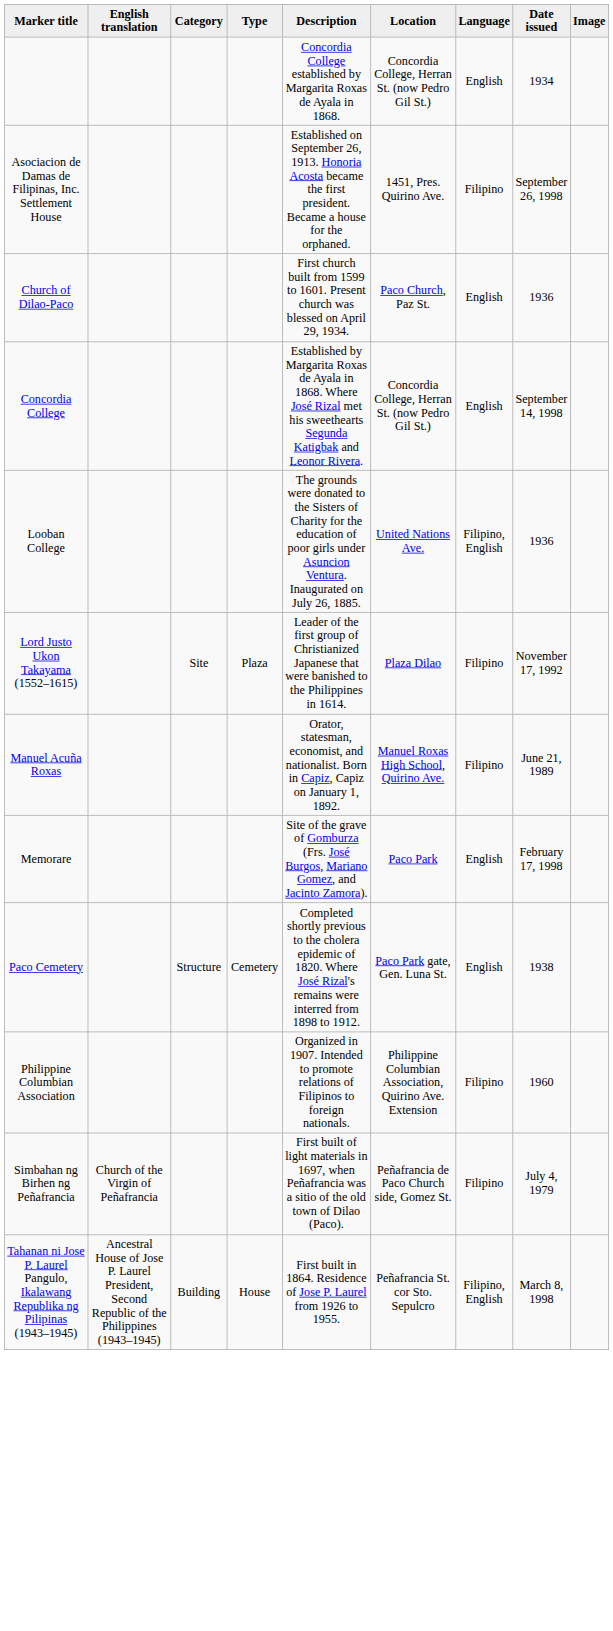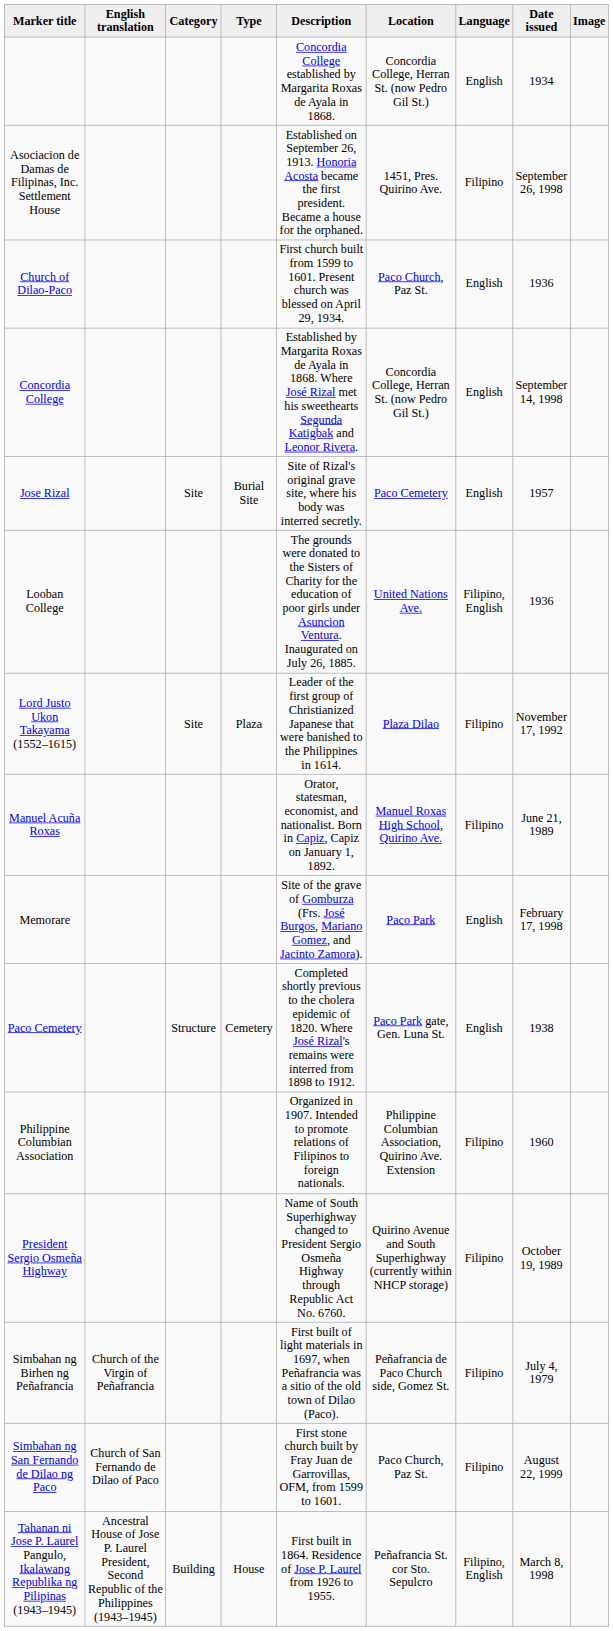 <table class="wikitable" style="width:90%; text-align:center;">
 <tr>
 <th style="width:20%; background:#efefef;">Marker title</th>
 <th style="width:20%; background:#efefef;">English translation</th>
 <th style="width:10%; background:#efefef;">Category</th>
 <th style="width:10%; background:#efefef;">Type</th>
 <th style="width:20%; background:#efefef;">Description</th>
 <th style="width:20%; background:#efefef;">Location</th>
 <th style="width:10%; background:#efefef;">Language</th>
 <th style="width:10%; background:#efefef;">Date issued</th>
 <th style="width:10%; background:#efefef;">Image</th>
 </tr>
 <tr>
 <td></td>
 <td></td>
 <td></td>
 <td></td>
 <td><a href='#'>Concordia College</a> established by Margarita Roxas de Ayala in 1868.</td>
 <td>Concordia College, Herran St. (now Pedro Gil St.)</td>
 <td>English</td>
 <td>1934</td>
 <td></td>
 </tr>
 <tr>
 <td>Asociacion de Damas de Filipinas, Inc.<br>Settlement House</td>
 <td></td>
 <td></td>
 <td></td>
 <td>Established on September 26, 1913. <a href='#'>Honoria Acosta</a> became the first president. Became a house for the orphaned.</td>
 <td>1451, Pres. Quirino Ave.</td>
 <td>Filipino</td>
 <td>September 26, 1998</td>
 <td></td>
 </tr>
 <tr>
 <td><a href='#'>Church of Dilao-Paco</a></td>
 <td></td>
 <td></td>
 <td></td>
 <td>First church built from 1599 to 1601. Present church was blessed on April 29, 1934.</td>
 <td><a href='#'>Paco Church</a>, Paz St.</td>
 <td>English</td>
 <td>1936</td>
 <td></td>
 </tr>
 <tr>
 <td><a href='#'>Concordia College</a></td>
 <td></td>
 <td></td>
 <td></td>
 <td>Established by Margarita Roxas de Ayala in 1868. Where <a href='#'>José Rizal</a> met his sweethearts <a href='#'>Segunda Katigbak</a> and <a href='#'>Leonor Rivera</a>.</td>
 <td>Concordia College, Herran St. (now Pedro Gil St.)</td>
 <td>English</td>
 <td>September 14, 1998</td>
 <td><br></td>
+</tr>
+<tr>
+<td><a href='#'>Jose Rizal</a></td>
+<td></td>
+<td>Site</td>
+<td>Burial Site</td>
+<td>Site of Rizal's original grave site, where his body was interred secretly.</td>
+<td><a href='#'>Paco Cemetery</a></td>
+<td>English</td>
+<td>1957</td>
+<td></td>
 </tr>
 <tr>
 <td>Looban College</td>
 <td></td>
 <td></td>
 <td></td>
 <td>The grounds were donated to the Sisters of Charity for the education of poor girls under <a href='#'>Asuncion Ventura</a>. Inaugurated on July 26, 1885.</td>
 <td><a href='#'>United Nations Ave.</a></td>
 <td>Filipino, English</td>
 <td>1936</td>
 <td></td>
 </tr>
 <tr>
 <td><a href='#'>Lord Justo Ukon Takayama</a><br>(1552–1615)</td>
 <td></td>
 <td>Site</td>
 <td>Plaza</td>
 <td>Leader of the first group of Christianized Japanese that were banished to the Philippines in 1614.</td>
 <td><a href='#'>Plaza Dilao</a></td>
 <td>Filipino</td>
 <td>November 17, 1992</td>
 <td></td>
 </tr>
 <tr>
 <td><a href='#'>Manuel Acuña Roxas</a></td>
 <td></td>
 <td></td>
 <td></td>
 <td>Orator, statesman, economist, and nationalist. Born in <a href='#'>Capiz</a>, Capiz on January 1, 1892.</td>
 <td><a href='#'>Manuel Roxas High School</a>, <a href='#'>Quirino Ave.</a></td>
 <td>Filipino</td>
 <td>June 21, 1989</td>
 <td></td>
 </tr>
 <tr>
 <td>Memorare</td>
 <td></td>
 <td></td>
 <td></td>
 <td>Site of the grave of <a href='#'>Gomburza</a> (Frs. <a href='#'>José Burgos</a>, <a href='#'>Mariano Gomez</a>, and <a href='#'>Jacinto Zamora</a>).</td>
 <td><a href='#'>Paco Park</a></td>
 <td>English</td>
 <td>February 17, 1998</td>
 <td></td>
 </tr>
 <tr>
 <td><a href='#'>Paco Cemetery</a></td>
 <td></td>
 <td>Structure</td>
 <td>Cemetery</td>
 <td>Completed shortly previous to the cholera epidemic of 1820. Where <a href='#'>José Rizal</a>'s remains were interred from 1898 to 1912.</td>
 <td><a href='#'>Paco Park</a> gate, Gen. Luna St.</td>
 <td>English</td>
 <td>1938</td>
 <td></td>
 </tr>
 <tr>
 <td>Philippine Columbian Association</td>
 <td></td>
 <td></td>
 <td></td>
 <td>Organized in 1907. Intended to promote relations of Filipinos to foreign nationals.</td>
 <td>Philippine Columbian Association, Quirino Ave. Extension</td>
 <td>Filipino</td>
 <td>1960</td>
 <td></td>
 </tr>
 <tr>
+<td><a href='#'>President Sergio Osmeña Highway</a></td>
+<td></td>
+<td></td>
+<td></td>
+<td>Name of South Superhighway changed to President Sergio Osmeña Highway through Republic Act No. 6760.</td>
+<td>Quirino Avenue and South Superhighway (currently within NHCP storage)</td>
+<td>Filipino</td>
+<td>October 19, 1989</td>
+<td></td>
+</tr>
+<tr>
 <td>Simbahan ng Birhen ng Peñafrancia</td>
 <td>Church of the Virgin of Peñafrancia</td>
 <td></td>
 <td></td>
 <td>First built of light materials in 1697, when Peñafrancia was a sitio of the old town of Dilao (Paco).</td>
 <td>Peñafrancia de Paco Church side, Gomez St.</td>
 <td>Filipino</td>
 <td>July 4, 1979</td>
 <td><br></td>
+</tr>
+<tr>
+<td><a href='#'>Simbahan ng San Fernando de Dilao ng Paco</a></td>
+<td>Church of San Fernando de Dilao of Paco</td>
+<td></td>
+<td></td>
+<td>First stone church built by Fray Juan de Garrovillas, OFM, from 1599 to 1601.</td>
+<td>Paco Church, Paz St.</td>
+<td>Filipino</td>
+<td>August 22, 1999</td>
+<td></td>
 </tr>
 <tr>
 <td><a href='#'>Tahanan ni Jose P. Laurel</a><br>Pangulo, <a href='#'>Ikalawang Republika ng Pilipinas</a><br>(1943–1945)</td>
 <td>Ancestral House of Jose P. Laurel<br>President, Second Republic of the Philippines<br>(1943–1945)</td>
 <td>Building</td>
 <td>House</td>
 <td>First built in 1864. Residence of <a href='#'>Jose P. Laurel</a> from 1926 to 1955.</td>
 <td>Peñafrancia St. cor Sto. Sepulcro</td>
 <td>Filipino, English</td>
 <td>March 8, 1998</td>
 <td><br></td>
 </tr>
 </table>
